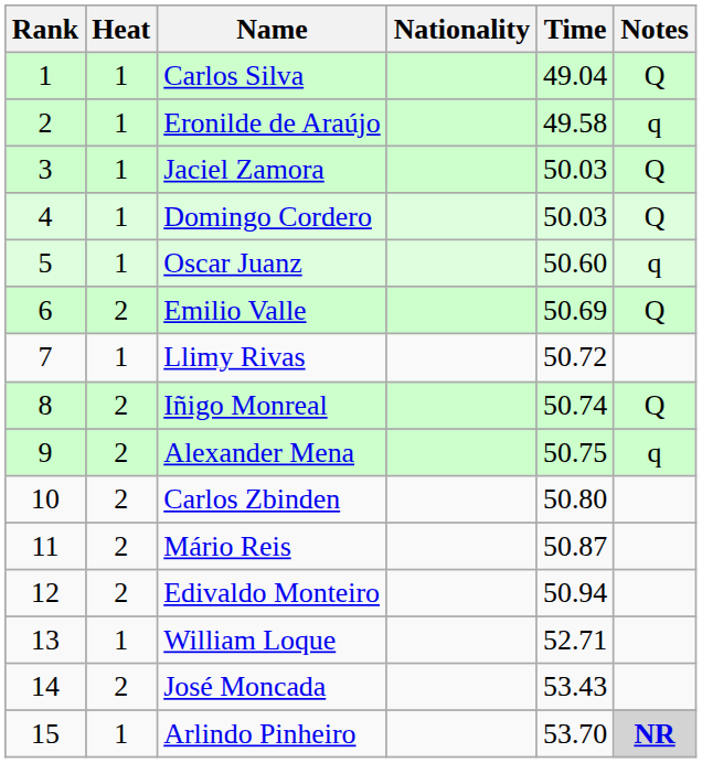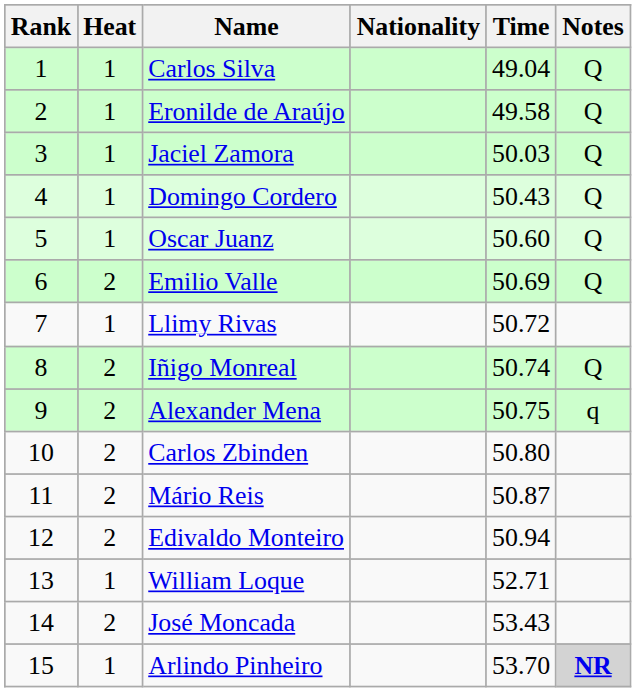 <table class="wikitable sortable" style="text-align:center;font-size:95%">
 <tr>
 <th>Rank</th>
 <th>Heat</th>
 <th>Name</th>
 <th>Nationality</th>
 <th>Time</th>
 <th>Notes</th>
 </tr>
 <tr bgcolor=ccffcc>
 <td>1</td>
 <td>1</td>
 <td align=left><a href='#'>Carlos Silva</a></td>
 <td align=left></td>
 <td>49.04</td>
 <td>Q</td>
 </tr>
 <tr bgcolor=ccffcc>
 <td>2</td>
 <td>1</td>
 <td align=left><a href='#'>Eronilde de Araújo</a></td>
 <td align=left></td>
 <td>49.58</td>
-<td>q</td>
+<td>Q</td>
 </tr>
 <tr bgcolor=ccffcc>
 <td>3</td>
 <td>1</td>
 <td align=left><a href='#'>Jaciel Zamora</a></td>
 <td align=left></td>
 <td>50.03</td>
 <td>Q</td>
 </tr>
 <tr bgcolor=ddffdd>
 <td>4</td>
 <td>1</td>
 <td align=left><a href='#'>Domingo Cordero</a></td>
 <td align=left></td>
-<td>50.03</td>
+<td>50.43</td>
 <td>Q</td>
 </tr>
 <tr bgcolor=ddffdd>
 <td>5</td>
 <td>1</td>
 <td align=left><a href='#'>Oscar Juanz</a></td>
 <td align=left></td>
 <td>50.60</td>
-<td>q</td>
+<td>Q</td>
 </tr>
 <tr bgcolor=ccffcc>
 <td>6</td>
 <td>2</td>
 <td align=left><a href='#'>Emilio Valle</a></td>
 <td align=left></td>
 <td>50.69</td>
 <td>Q</td>
 </tr>
 <tr>
 <td>7</td>
 <td>1</td>
 <td align=left><a href='#'>Llimy Rivas</a></td>
 <td align=left></td>
 <td>50.72</td>
 <td></td>
 </tr>
 <tr bgcolor=ccffcc>
 <td>8</td>
 <td>2</td>
 <td align=left><a href='#'>Iñigo Monreal</a></td>
 <td align=left></td>
 <td>50.74</td>
 <td>Q</td>
 </tr>
 <tr bgcolor=ccffcc>
 <td>9</td>
 <td>2</td>
 <td align=left><a href='#'>Alexander Mena</a></td>
 <td align=left></td>
 <td>50.75</td>
 <td>q</td>
 </tr>
 <tr>
 <td>10</td>
 <td>2</td>
 <td align=left><a href='#'>Carlos Zbinden</a></td>
 <td align=left></td>
 <td>50.80</td>
 <td></td>
 </tr>
 <tr>
 <td>11</td>
 <td>2</td>
 <td align=left><a href='#'>Mário Reis</a></td>
 <td align=left></td>
 <td>50.87</td>
 <td></td>
 </tr>
 <tr>
 <td>12</td>
 <td>2</td>
 <td align=left><a href='#'>Edivaldo Monteiro</a></td>
 <td align=left></td>
 <td>50.94</td>
 <td></td>
 </tr>
 <tr>
 <td>13</td>
 <td>1</td>
 <td align=left><a href='#'>William Loque</a></td>
 <td align=left></td>
 <td>52.71</td>
 <td></td>
 </tr>
 <tr>
 <td>14</td>
 <td>2</td>
 <td align=left><a href='#'>José Moncada</a></td>
 <td align=left></td>
 <td>53.43</td>
 <td></td>
 </tr>
 <tr>
 <td>15</td>
 <td>1</td>
 <td align=left><a href='#'>Arlindo Pinheiro</a></td>
 <td align=left></td>
 <td>53.70</td>
 <td style="background: lightgrey;"><strong><a href='#'>NR</a></strong></td>
 </tr>
 </table>
